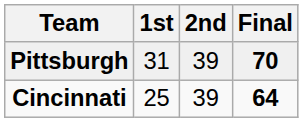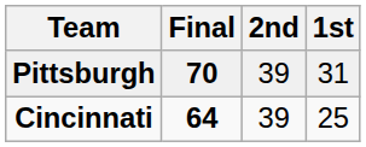 <table class="wikitable">
 <tr>
 <th>Team</th>
+<th>Final</th>
+<th>2nd</th>
 <th>1st</th>
-<th>2nd</th>
-<th>Final</th>
 </tr>
 <tr style="text-align:center; background:#f0f0f0;">
 <td><strong>Pittsburgh</strong></td>
+<td align=center><strong>70</strong></td>
+<td align=center>39</td>
 <td align=center>31</td>
-<td align=center>39</td>
-<td align=center><strong>70</strong></td>
 </tr>
 <tr style="text-align:center;">
 <td><strong>Cincinnati</strong></td>
+<td align=center><strong>64</strong></td>
+<td align=center>39</td>
 <td align=center>25</td>
-<td align=center>39</td>
-<td align=center><strong>64</strong></td>
 </tr>
 </table>
